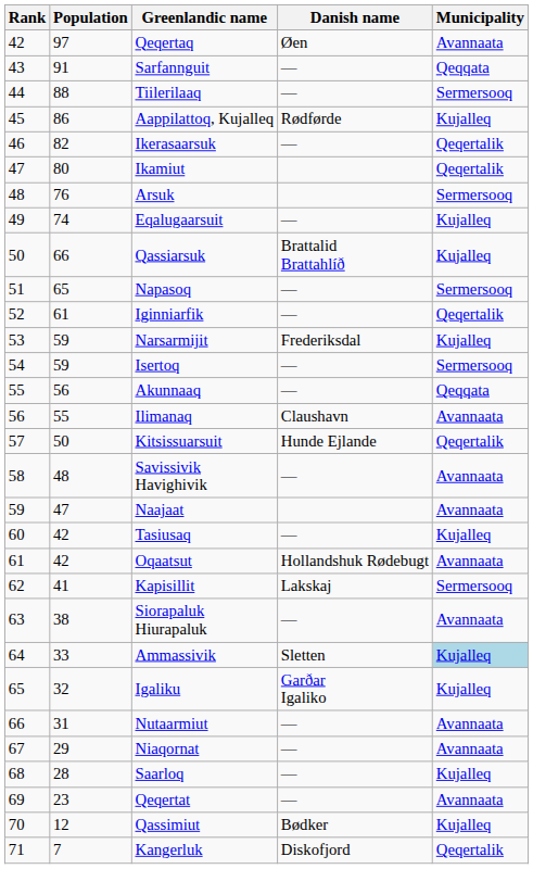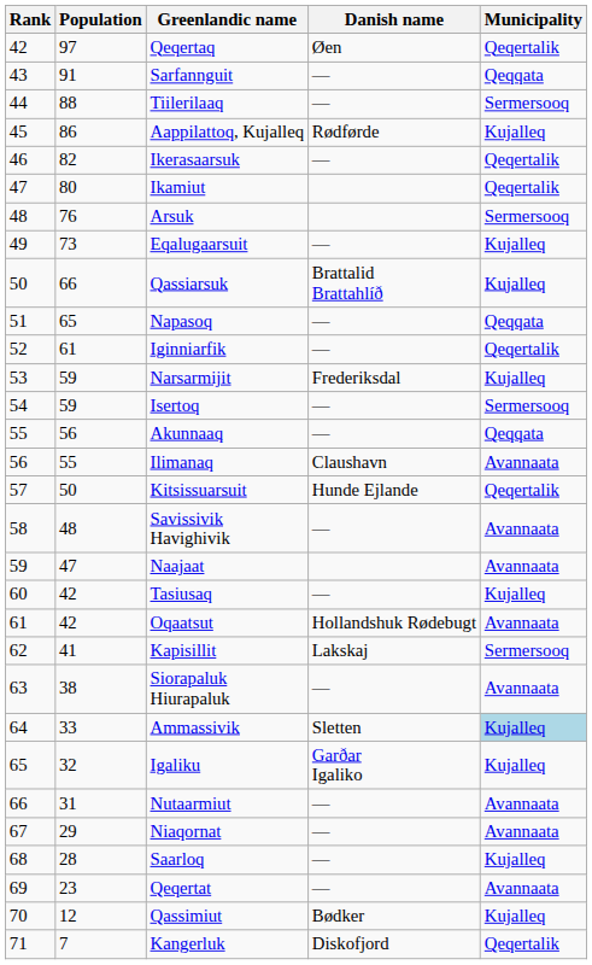 <table class="sortable wikitable">
 <tr>
 <th>Rank</th>
 <th>Population</th>
 <th>Greenlandic name</th>
 <th>Danish name</th>
 <th>Municipality</th>
 </tr>
 <tr>
 <td>42</td>
 <td>97</td>
 <td><a href='#'>Qeqertaq</a></td>
 <td>Øen</td>
-<td><a href='#'>Avannaata</a></td>
+<td><a href='#'>Qeqertalik</a></td>
 </tr>
 <tr>
 <td>43</td>
 <td>91</td>
 <td><a href='#'>Sarfannguit</a></td>
 <td>—</td>
 <td><a href='#'>Qeqqata</a></td>
 </tr>
 <tr>
 <td>44</td>
 <td>88</td>
 <td><a href='#'>Tiilerilaaq</a></td>
 <td>—</td>
 <td><a href='#'>Sermersooq</a></td>
 </tr>
 <tr>
 <td>45</td>
 <td>86</td>
 <td><a href='#'>Aappilattoq</a>, Kujalleq</td>
 <td>Rødførde</td>
 <td><a href='#'>Kujalleq</a></td>
 </tr>
 <tr>
 <td>46</td>
 <td>82</td>
 <td><a href='#'>Ikerasaarsuk</a></td>
 <td>—</td>
 <td><a href='#'>Qeqertalik</a></td>
 </tr>
 <tr>
 <td>47</td>
 <td>80</td>
 <td><a href='#'>Ikamiut</a></td>
 <td></td>
 <td><a href='#'>Qeqertalik</a></td>
 </tr>
 <tr>
 <td>48</td>
 <td>76</td>
 <td><a href='#'>Arsuk</a></td>
 <td></td>
 <td><a href='#'>Sermersooq</a></td>
 </tr>
 <tr>
 <td>49</td>
-<td>74</td>
+<td>73</td>
 <td><a href='#'>Eqalugaarsuit</a></td>
 <td>—</td>
 <td><a href='#'>Kujalleq</a></td>
 </tr>
 <tr>
 <td>50</td>
 <td>66</td>
 <td><a href='#'>Qassiarsuk</a></td>
 <td>Brattalid<br><a href='#'>Brattahlíð</a></td>
 <td><a href='#'>Kujalleq</a></td>
 </tr>
 <tr>
 <td>51</td>
 <td>65</td>
 <td><a href='#'>Napasoq</a></td>
 <td>—</td>
-<td><a href='#'>Sermersooq</a></td>
+<td><a href='#'>Qeqqata</a></td>
 </tr>
 <tr>
 <td>52</td>
 <td>61</td>
 <td><a href='#'>Iginniarfik</a></td>
 <td>—</td>
 <td><a href='#'>Qeqertalik</a></td>
 </tr>
 <tr>
 <td>53</td>
 <td>59</td>
 <td><a href='#'>Narsarmijit</a></td>
 <td>Frederiksdal</td>
 <td><a href='#'>Kujalleq</a></td>
 </tr>
 <tr>
 <td>54</td>
 <td>59</td>
 <td><a href='#'>Isertoq</a></td>
 <td>—</td>
 <td><a href='#'>Sermersooq</a></td>
 </tr>
 <tr>
 <td>55</td>
 <td>56</td>
 <td><a href='#'>Akunnaaq</a></td>
 <td>—</td>
 <td><a href='#'>Qeqqata</a></td>
 </tr>
 <tr>
 <td>56</td>
 <td>55</td>
 <td><a href='#'>Ilimanaq</a></td>
 <td>Claushavn</td>
 <td><a href='#'>Avannaata</a></td>
 </tr>
 <tr>
 <td>57</td>
 <td>50</td>
 <td><a href='#'>Kitsissuarsuit</a></td>
 <td>Hunde Ejlande</td>
 <td><a href='#'>Qeqertalik</a></td>
 </tr>
 <tr>
 <td>58</td>
 <td>48</td>
 <td><a href='#'>Savissivik</a><br>Havighivik</td>
 <td>—</td>
 <td><a href='#'>Avannaata</a></td>
 </tr>
 <tr>
 <td>59</td>
 <td>47</td>
 <td><a href='#'>Naajaat</a></td>
 <td></td>
 <td><a href='#'>Avannaata</a></td>
 </tr>
 <tr>
 <td>60</td>
 <td>42</td>
 <td><a href='#'>Tasiusaq</a></td>
 <td>—</td>
 <td><a href='#'>Kujalleq</a></td>
 </tr>
 <tr>
 <td>61</td>
 <td>42</td>
 <td><a href='#'>Oqaatsut</a></td>
 <td>Hollandshuk Rødebugt</td>
 <td><a href='#'>Avannaata</a></td>
 </tr>
 <tr>
 <td>62</td>
 <td>41</td>
 <td><a href='#'>Kapisillit</a></td>
 <td>Lakskaj</td>
 <td><a href='#'>Sermersooq</a></td>
 </tr>
 <tr>
 <td>63</td>
 <td>38</td>
 <td><a href='#'>Siorapaluk</a><br>Hiurapaluk</td>
 <td>—</td>
 <td><a href='#'>Avannaata</a></td>
 </tr>
 <tr>
 <td>64</td>
 <td>33</td>
 <td><a href='#'>Ammassivik</a></td>
 <td>Sletten</td>
 <td style="background: lightblue;"><a href='#'>Kujalleq</a></td>
 </tr>
 <tr>
 <td>65</td>
 <td>32</td>
 <td><a href='#'>Igaliku</a></td>
 <td><a href='#'>Garðar</a><br>Igaliko</td>
 <td><a href='#'>Kujalleq</a></td>
 </tr>
 <tr>
 <td>66</td>
 <td>31</td>
 <td><a href='#'>Nutaarmiut</a></td>
 <td>—</td>
 <td><a href='#'>Avannaata</a></td>
 </tr>
 <tr>
 <td>67</td>
 <td>29</td>
 <td><a href='#'>Niaqornat</a></td>
 <td>—</td>
 <td><a href='#'>Avannaata</a></td>
 </tr>
 <tr>
 <td>68</td>
 <td>28</td>
 <td><a href='#'>Saarloq</a></td>
 <td>—</td>
 <td><a href='#'>Kujalleq</a></td>
 </tr>
 <tr>
 <td>69</td>
 <td>23</td>
 <td><a href='#'>Qeqertat</a></td>
 <td>—</td>
 <td><a href='#'>Avannaata</a></td>
 </tr>
 <tr>
 <td>70</td>
 <td>12</td>
 <td><a href='#'>Qassimiut</a></td>
 <td>Bødker</td>
 <td><a href='#'>Kujalleq</a></td>
 </tr>
 <tr>
 <td>71</td>
 <td>7</td>
 <td><a href='#'>Kangerluk</a></td>
 <td>Diskofjord</td>
 <td><a href='#'>Qeqertalik</a></td>
 </tr>
 </table>
